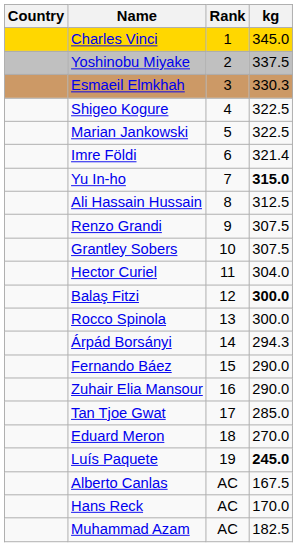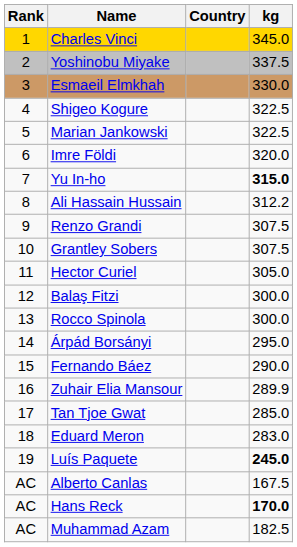 <table class="wikitable sortable" style="text-align:center">
 <tr>
+<th>Rank</th>
+<th>Name</th>
 <th>Country</th>
-<th>Name</th>
-<th>Rank</th>
 <th>kg</th>
 </tr>
 <tr bgcolor=gold>
+<td>1</td>
+<td align="left"><a href='#'>Charles Vinci</a></td>
 <td align="left"></td>
-<td align="left"><a href='#'>Charles Vinci</a></td>
-<td>1</td>
 <td>345.0</td>
 </tr>
 <tr bgcolor=silver>
+<td>2</td>
+<td align="left"><a href='#'>Yoshinobu Miyake</a></td>
 <td align="left"></td>
-<td align="left"><a href='#'>Yoshinobu Miyake</a></td>
-<td>2</td>
 <td>337.5</td>
 </tr>
 <tr bgcolor=#CC9966>
+<td>3</td>
+<td align="left"><a href='#'>Esmaeil Elmkhah</a></td>
 <td align="left"></td>
-<td align="left"><a href='#'>Esmaeil Elmkhah</a></td>
-<td>3</td>
-<td>330.3</td>
+<td>330.0</td>
 </tr>
 <tr>
+<td>4</td>
+<td align="left"><a href='#'>Shigeo Kogure</a></td>
 <td align="left"></td>
-<td align="left"><a href='#'>Shigeo Kogure</a></td>
-<td>4</td>
 <td>322.5</td>
 </tr>
 <tr>
+<td>5</td>
+<td align="left"><a href='#'>Marian Jankowski</a></td>
 <td align="left"></td>
-<td align="left"><a href='#'>Marian Jankowski</a></td>
-<td>5</td>
 <td>322.5</td>
 </tr>
 <tr>
+<td>6</td>
+<td align="left"><a href='#'>Imre Földi</a></td>
 <td align="left"></td>
-<td align="left"><a href='#'>Imre Földi</a></td>
-<td>6</td>
-<td>321.4</td>
+<td>320.0</td>
 </tr>
 <tr>
+<td>7</td>
+<td align="left"><a href='#'>Yu In-ho</a></td>
 <td align="left"></td>
-<td align="left"><a href='#'>Yu In-ho</a></td>
-<td>7</td>
 <td><strong>315.0</strong></td>
 </tr>
 <tr>
+<td>8</td>
+<td align="left"><a href='#'>Ali Hassain Hussain</a></td>
 <td align="left"></td>
-<td align="left"><a href='#'>Ali Hassain Hussain</a></td>
-<td>8</td>
-<td>312.5</td>
+<td>312.2</td>
 </tr>
 <tr>
+<td>9</td>
+<td align="left"><a href='#'>Renzo Grandi</a></td>
 <td align="left"></td>
-<td align="left"><a href='#'>Renzo Grandi</a></td>
-<td>9</td>
 <td>307.5</td>
 </tr>
 <tr>
+<td>10</td>
+<td align="left"><a href='#'>Grantley Sobers</a></td>
 <td align="left"></td>
-<td align="left"><a href='#'>Grantley Sobers</a></td>
-<td>10</td>
 <td>307.5</td>
 </tr>
 <tr>
+<td>11</td>
+<td align="left"><a href='#'>Hector Curiel</a></td>
 <td align="left"></td>
-<td align="left"><a href='#'>Hector Curiel</a></td>
-<td>11</td>
-<td>304.0</td>
+<td>305.0</td>
 </tr>
 <tr>
+<td>12</td>
+<td align="left"><a href='#'>Balaş Fitzi</a></td>
 <td align="left"></td>
-<td align="left"><a href='#'>Balaş Fitzi</a></td>
-<td>12</td>
-<td><strong>300.0</strong></td>
-</tr>
-<tr>
-<td align="left"></td>
-<td align="left"><a href='#'>Rocco Spinola</a></td>
-<td>13</td>
 <td>300.0</td>
 </tr>
 <tr>
+<td>13</td>
+<td align="left"><a href='#'>Rocco Spinola</a></td>
 <td align="left"></td>
-<td align="left"><a href='#'>Árpád Borsányi</a></td>
-<td>14</td>
-<td>294.3</td>
+<td>300.0</td>
 </tr>
 <tr>
+<td>14</td>
+<td align="left"><a href='#'>Árpád Borsányi</a></td>
 <td align="left"></td>
+<td>295.0</td>
+</tr>
+<tr>
+<td>15</td>
 <td align="left"><a href='#'>Fernando Báez</a></td>
-<td>15</td>
+<td align="left"></td>
 <td>290.0</td>
 </tr>
 <tr>
+<td>16</td>
+<td align="left"><a href='#'>Zuhair Elia Mansour</a></td>
 <td align="left"></td>
-<td align="left"><a href='#'>Zuhair Elia Mansour</a></td>
-<td>16</td>
-<td>290.0</td>
+<td>289.9</td>
 </tr>
 <tr>
+<td>17</td>
+<td align="left"><a href='#'>Tan Tjoe Gwat</a></td>
 <td align="left"></td>
-<td align="left"><a href='#'>Tan Tjoe Gwat</a></td>
-<td>17</td>
 <td>285.0</td>
 </tr>
 <tr>
+<td>18</td>
+<td align="left"><a href='#'>Eduard Meron</a></td>
 <td align="left"></td>
-<td align="left"><a href='#'>Eduard Meron</a></td>
-<td>18</td>
-<td>270.0</td>
+<td>283.0</td>
 </tr>
 <tr>
+<td>19</td>
+<td align="left"><a href='#'>Luís Paquete</a></td>
 <td align="left"></td>
-<td align="left"><a href='#'>Luís Paquete</a></td>
-<td>19</td>
 <td><strong>245.0</strong></td>
 </tr>
 <tr>
+<td>AC</td>
+<td align="left"><a href='#'>Alberto Canlas</a></td>
 <td align="left"></td>
-<td align="left"><a href='#'>Alberto Canlas</a></td>
-<td>AC</td>
 <td>167.5</td>
 </tr>
 <tr>
+<td>AC</td>
+<td align="left"><a href='#'>Hans Reck</a></td>
 <td align="left"></td>
-<td align="left"><a href='#'>Hans Reck</a></td>
-<td>AC</td>
-<td>170.0</td>
+<td><strong>170.0</strong></td>
 </tr>
 <tr>
+<td>AC</td>
+<td align="left"><a href='#'>Muhammad Azam</a></td>
 <td align="left"></td>
-<td align="left"><a href='#'>Muhammad Azam</a></td>
-<td>AC</td>
 <td>182.5</td>
 </tr>
 </table>
